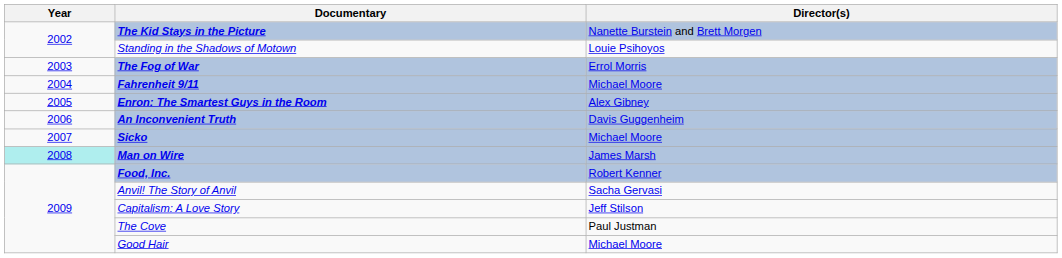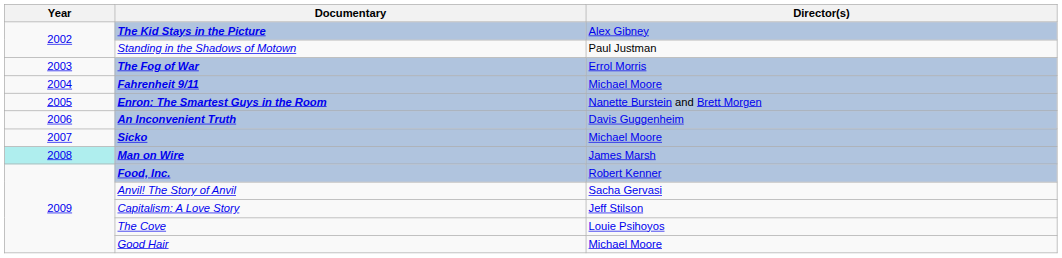 <table class="wikitable" width="95%" cellpadding="5">
 <tr>
 <th width="100"><strong>Year</strong></th>
 <th width="450"><strong>Documentary</strong></th>
 <th width="450"><strong>Director(s)</strong></th>
 </tr>
 <tr>
 <td rowspan="2" style="text-align:center;"><a href='#'>2002</a><br></td>
 <td style="background:#B0C4DE;"><strong><em><a href='#'>The Kid Stays in the Picture</a></em></strong></td>
-<td style="background:#B0C4DE;"><a href='#'>Nanette Burstein</a> and <a href='#'>Brett Morgen</a></td>
+<td style="background:#B0C4DE;"><a href='#'>Alex Gibney</a></td>
 </tr>
 <tr>
 <td><em><a href='#'>Standing in the Shadows of Motown</a></em></td>
-<td><a href='#'>Louie Psihoyos</a></td>
+<td>Paul Justman</td>
 </tr>
 <tr>
 <td style="text-align:center;"><a href='#'>2003</a></td>
 <td style="background:#B0C4DE;"><strong><em><a href='#'>The Fog of War</a></em></strong></td>
 <td style="background:#B0C4DE;"><a href='#'>Errol Morris</a></td>
 </tr>
 <tr>
 <td style="text-align:center;"><a href='#'>2004</a></td>
 <td style="background:#B0C4DE;"><strong><em><a href='#'>Fahrenheit 9/11</a></em></strong></td>
 <td style="background:#B0C4DE;"><a href='#'>Michael Moore</a></td>
 </tr>
 <tr>
 <td style="text-align:center;"><a href='#'>2005</a></td>
 <td style="background:#B0C4DE;"><strong><em><a href='#'>Enron: The Smartest Guys in the Room</a></em></strong></td>
-<td style="background:#B0C4DE;"><a href='#'>Alex Gibney</a></td>
+<td style="background:#B0C4DE;"><a href='#'>Nanette Burstein</a> and <a href='#'>Brett Morgen</a></td>
 </tr>
 <tr>
 <td style="text-align:center;"><a href='#'>2006</a></td>
 <td style="background:#B0C4DE;"><strong><em><a href='#'>An Inconvenient Truth</a></em></strong></td>
 <td style="background:#B0C4DE;"><a href='#'>Davis Guggenheim</a></td>
 </tr>
 <tr>
 <td style="text-align:center;"><a href='#'>2007</a></td>
 <td style="background:#B0C4DE;"><strong><em><a href='#'>Sicko</a></em></strong></td>
 <td style="background:#B0C4DE;"><a href='#'>Michael Moore</a></td>
 </tr>
 <tr>
 <td style="background: paleturquoise; text-align:center;"><a href='#'>2008</a></td>
 <td style="background:#B0C4DE;"><strong><em><a href='#'>Man on Wire</a></em></strong></td>
 <td style="background:#B0C4DE;"><a href='#'>James Marsh</a></td>
 </tr>
 <tr>
 <td rowspan="5" style="text-align:center;"><a href='#'>2009</a><br></td>
 <td style="background:#B0C4DE;"><strong><em><a href='#'>Food, Inc.</a></em></strong></td>
 <td style="background:#B0C4DE;"><a href='#'>Robert Kenner</a></td>
 </tr>
 <tr>
 <td><em><a href='#'>Anvil! The Story of Anvil</a></em></td>
 <td><a href='#'>Sacha Gervasi</a></td>
 </tr>
 <tr>
 <td><em><a href='#'>Capitalism: A Love Story</a></em></td>
 <td><a href='#'>Jeff Stilson</a></td>
 </tr>
 <tr>
 <td><em><a href='#'>The Cove</a></em></td>
-<td>Paul Justman</td>
+<td><a href='#'>Louie Psihoyos</a></td>
 </tr>
 <tr>
 <td><em><a href='#'>Good Hair</a></em></td>
 <td><a href='#'>Michael Moore</a></td>
 </tr>
 </table>
